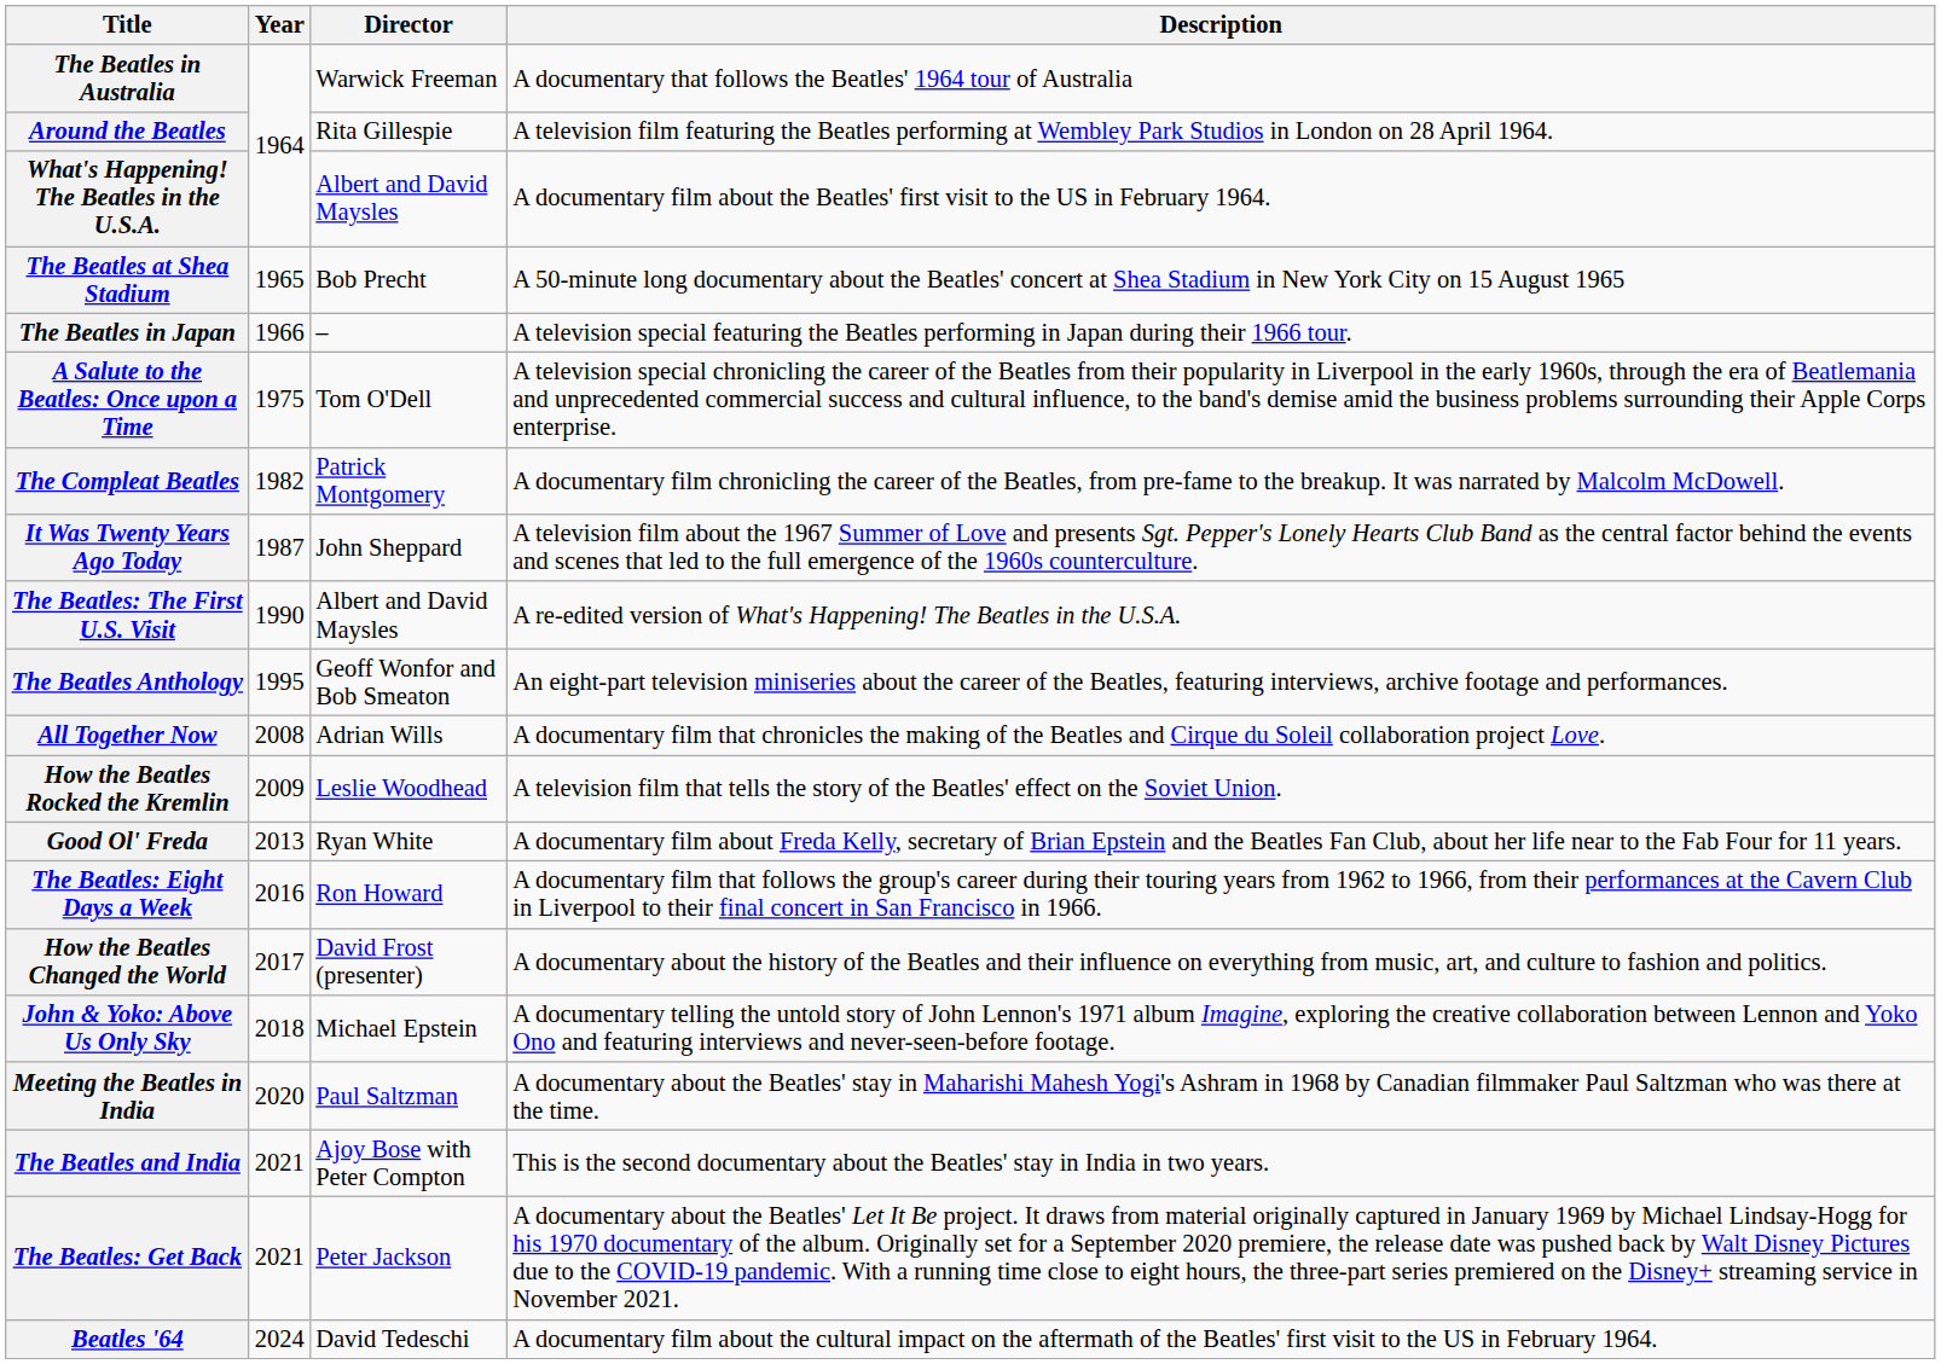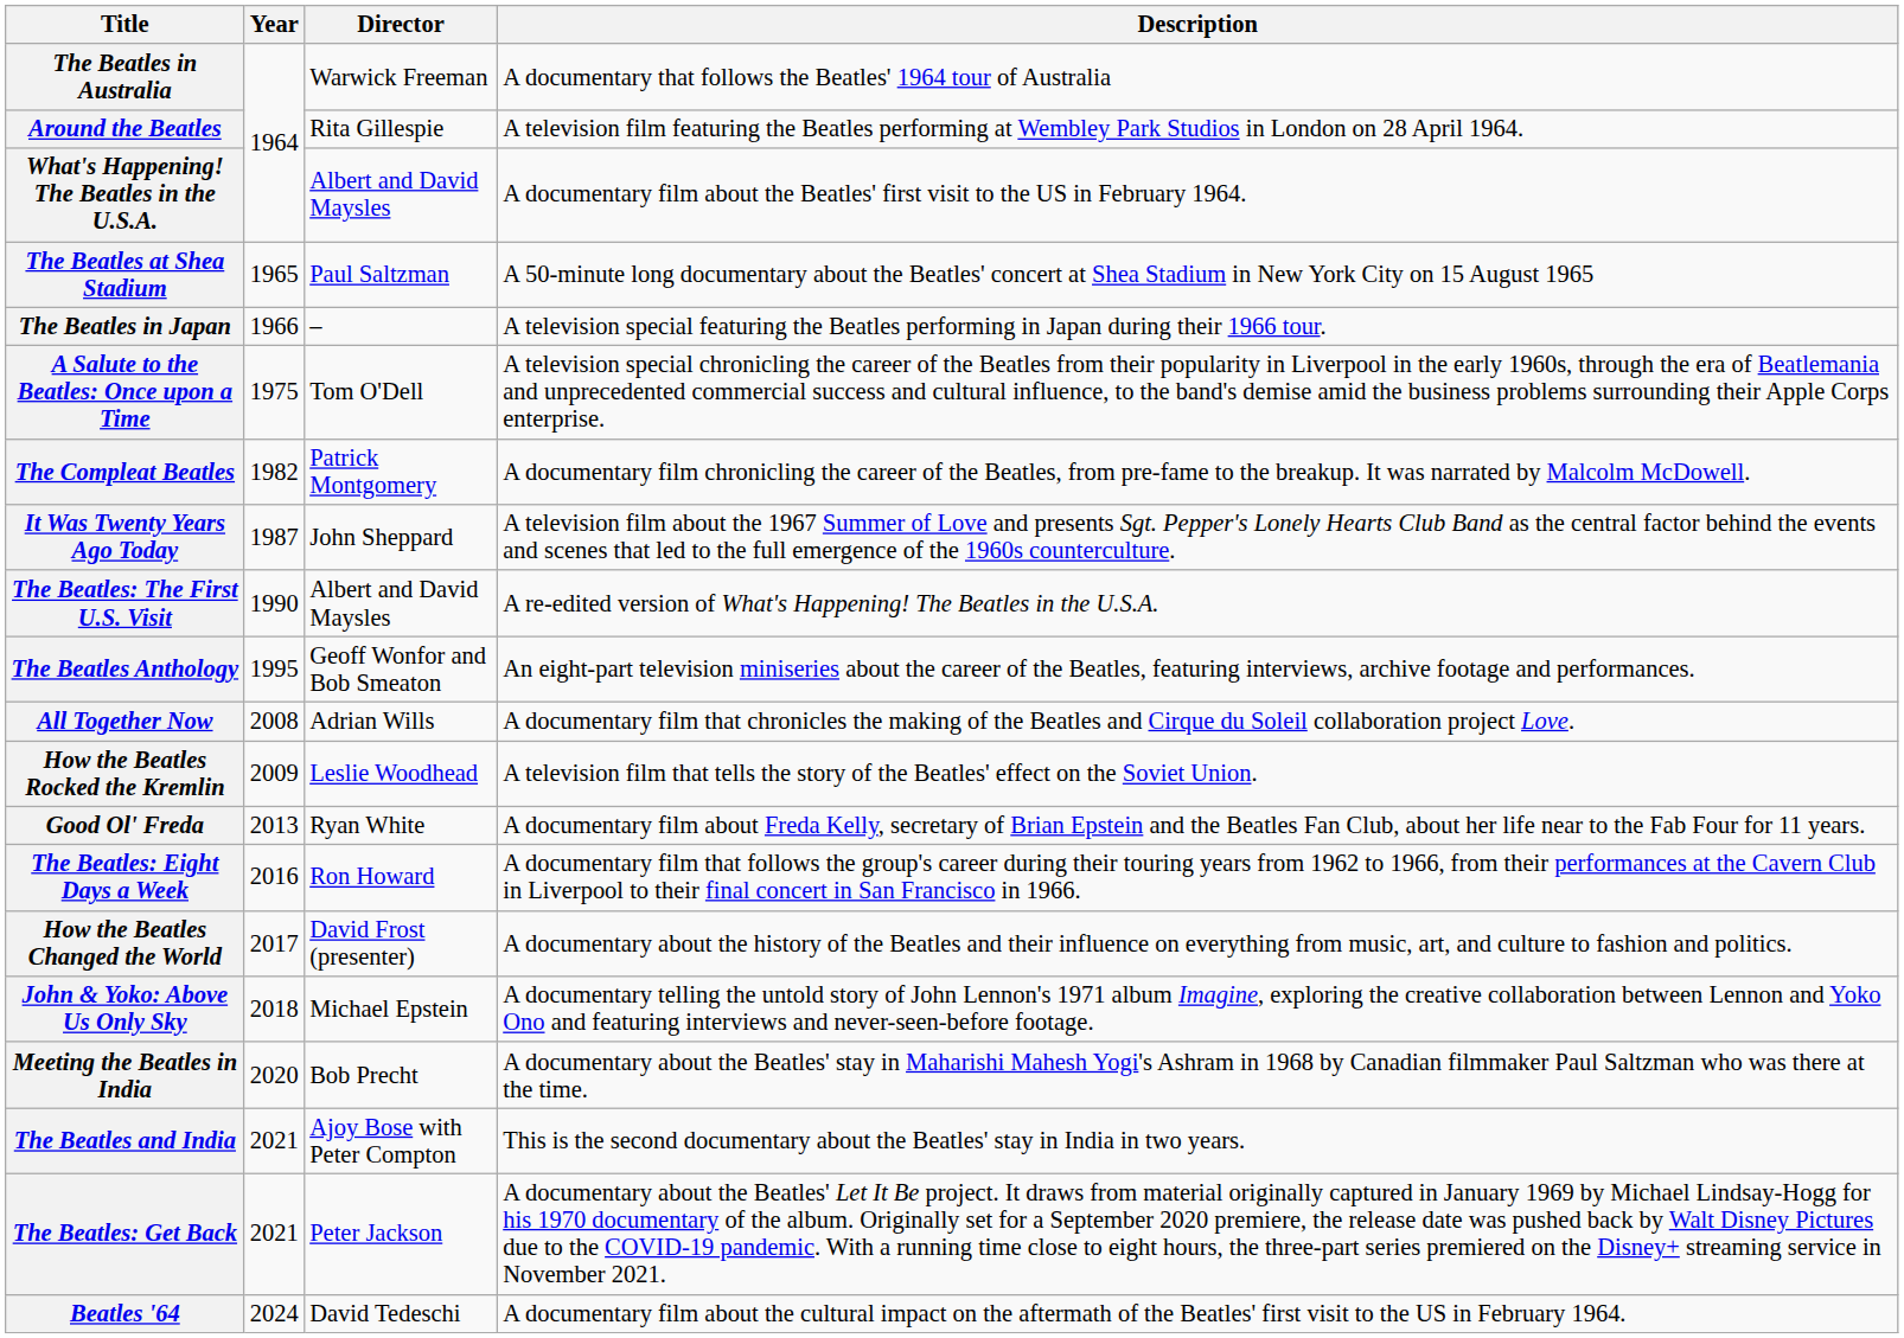 <table class="wikitable plainrowheaders">
 <tr>
 <th scope="col" width="150em">Title</th>
 <th scope="col" width="5em">Year</th>
 <th scope="col" width="120em">Director</th>
 <th scope="col">Description</th>
 </tr>
 <tr>
 <th scope="row"><em>The Beatles in Australia</em></th>
 <td rowspan="3">1964</td>
 <td>Warwick Freeman</td>
 <td>A documentary that follows the Beatles' <a href='#'>1964 tour</a> of Australia</td>
 </tr>
 <tr>
 <th scope="row"><em><a href='#'>Around the Beatles</a></em></th>
 <td>Rita Gillespie</td>
 <td>A television film featuring the Beatles performing at <a href='#'>Wembley Park Studios</a> in London on 28 April 1964.</td>
 </tr>
 <tr>
 <th scope="row"><em>What's Happening! The Beatles in the U.S.A.</em></th>
 <td><a href='#'>Albert and David Maysles</a></td>
 <td>A documentary film about the Beatles' first visit to the US in February 1964.</td>
 </tr>
 <tr>
 <th scope="row"><em><a href='#'>The Beatles at Shea Stadium</a></em></th>
 <td>1965</td>
-<td>Bob Precht</td>
+<td><a href='#'>Paul Saltzman</a></td>
 <td>A 50-minute long documentary about the Beatles' concert at <a href='#'>Shea Stadium</a> in New York City on 15 August 1965</td>
 </tr>
 <tr>
 <th scope="row"><em>The Beatles in Japan</em></th>
 <td>1966</td>
 <td>–</td>
 <td>A television special featuring the Beatles performing in Japan during their <a href='#'>1966 tour</a>.</td>
 </tr>
 <tr>
 <th scope="row"><em><a href='#'>A Salute to the Beatles: Once upon a Time</a></em></th>
 <td>1975</td>
 <td>Tom O'Dell</td>
 <td>A television special chronicling the career of the Beatles from their popularity in Liverpool in the early 1960s, through the era of <a href='#'>Beatlemania</a> and unprecedented commercial success and cultural influence, to the band's demise amid the business problems surrounding their Apple Corps enterprise.</td>
 </tr>
 <tr>
 <th scope="row"><em><a href='#'>The Compleat Beatles</a></em></th>
 <td>1982</td>
 <td><a href='#'>Patrick Montgomery</a></td>
 <td>A documentary film chronicling the career of the Beatles, from pre-fame to the breakup. It was narrated by <a href='#'>Malcolm McDowell</a>.</td>
 </tr>
 <tr>
 <th scope="row"><em><a href='#'>It Was Twenty Years Ago Today</a></em></th>
 <td>1987</td>
 <td>John Sheppard</td>
 <td>A television film about the 1967 <a href='#'>Summer of Love</a> and presents <em>Sgt. Pepper's Lonely Hearts Club Band</em> as the central factor behind the events and scenes that led to the full emergence of the <a href='#'>1960s counterculture</a>.</td>
 </tr>
 <tr>
 <th scope="row"><em><a href='#'>The Beatles: The First U.S. Visit</a></em></th>
 <td>1990</td>
 <td>Albert and David Maysles</td>
 <td>A re-edited version of <em>What's Happening! The Beatles in the U.S.A.</em></td>
 </tr>
 <tr>
 <th scope="row"><em><a href='#'>The Beatles Anthology</a></em></th>
 <td>1995</td>
 <td>Geoff Wonfor and Bob Smeaton</td>
 <td>An eight-part television <a href='#'>miniseries</a> about the career of the Beatles, featuring interviews, archive footage and performances.</td>
 </tr>
 <tr>
 <th scope="row"><em><a href='#'>All Together Now</a></em></th>
 <td>2008</td>
 <td>Adrian Wills</td>
 <td>A documentary film that chronicles the making of the Beatles and <a href='#'>Cirque du Soleil</a> collaboration project <em><a href='#'>Love</a></em>.</td>
 </tr>
 <tr>
 <th scope="row"><em>How the Beatles Rocked the Kremlin</em></th>
 <td>2009</td>
 <td><a href='#'>Leslie Woodhead</a></td>
 <td>A television film that tells the story of the Beatles' effect on the <a href='#'>Soviet Union</a>.</td>
 </tr>
 <tr>
 <th scope="row"><em>Good Ol' Freda</em></th>
 <td>2013</td>
 <td>Ryan White</td>
 <td>A documentary film about <a href='#'>Freda Kelly</a>, secretary of <a href='#'>Brian Epstein</a> and the Beatles Fan Club, about her life near to the Fab Four for 11 years.</td>
 </tr>
 <tr>
 <th scope="row"><em><a href='#'>The Beatles: Eight Days a Week</a></em></th>
 <td>2016</td>
 <td><a href='#'>Ron Howard</a></td>
 <td>A documentary film that follows the group's career during their touring years from 1962 to 1966, from their <a href='#'>performances at the Cavern Club</a> in Liverpool to their <a href='#'>final concert in San Francisco</a> in 1966.</td>
 </tr>
 <tr>
 <th scope="row"><em>How the Beatles Changed the World</em></th>
 <td>2017</td>
 <td><a href='#'>David Frost</a> (presenter)</td>
 <td>A documentary about the history of the Beatles and their influence on everything from music, art, and culture to fashion and politics.</td>
 </tr>
 <tr>
 <th scope="row"><em><a href='#'>John & Yoko: Above Us Only Sky</a></em></th>
 <td>2018</td>
 <td>Michael Epstein</td>
 <td>A documentary telling the untold story of John Lennon's 1971 album <em><a href='#'>Imagine</a></em>, exploring the creative collaboration between Lennon and <a href='#'>Yoko Ono</a> and featuring interviews and never-seen-before footage.</td>
 </tr>
 <tr>
 <th scope="row"><em>Meeting the Beatles in India</em></th>
 <td>2020</td>
-<td><a href='#'>Paul Saltzman</a></td>
+<td>Bob Precht</td>
 <td>A documentary about the Beatles' stay in <a href='#'>Maharishi Mahesh Yogi</a>'s Ashram in 1968 by Canadian filmmaker Paul Saltzman who was there at the time.</td>
 </tr>
 <tr>
 <th scope="row"><em><a href='#'>The Beatles and India</a></em></th>
 <td>2021</td>
 <td><a href='#'>Ajoy Bose</a> with Peter Compton</td>
 <td>This is the second documentary about the Beatles' stay in India in two years.</td>
 </tr>
 <tr>
 <th scope="row"><em><a href='#'>The Beatles: Get Back</a></em></th>
 <td>2021</td>
 <td><a href='#'>Peter Jackson</a></td>
 <td>A documentary about the Beatles' <em>Let It Be</em> project. It draws from material originally captured in January 1969 by Michael Lindsay-Hogg for <a href='#'>his 1970 documentary</a> of the album. Originally set for a September 2020 premiere, the release date was pushed back by <a href='#'>Walt Disney Pictures</a> due to the <a href='#'>COVID-19 pandemic</a>. With a running time close to eight hours, the three-part series premiered on the <a href='#'>Disney+</a> streaming service in November 2021.</td>
 </tr>
 <tr>
 <th scope="row"><em><a href='#'>Beatles '64</a></em></th>
 <td>2024</td>
 <td>David Tedeschi</td>
 <td>A documentary film about the cultural impact on the aftermath of the Beatles' first visit to the US in February 1964.</td>
 </tr>
 </table>
